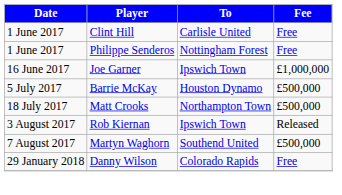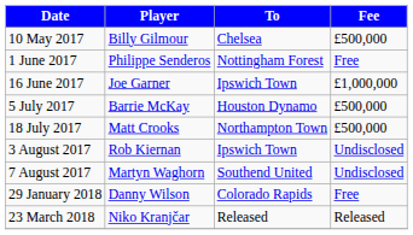 <table class="wikitable sortable">
 <tr>
 <th style="background:#00f; color:white;">Date</th>
 <th style="background:#00f; color:white;">Player</th>
 <th style="background:#00f; color:white;">To</th>
 <th style="background:#00f; color:white;">Fee</th>
 </tr>
 <tr>
-<td>1 June 2017</td>
-<td style="text-align:left;"> <a href='#'>Clint Hill</a></td>
-<td style="text-align:left;"> <a href='#'>Carlisle United</a></td>
-<td><a href='#'>Free</a></td>
+<td>10 May 2017</td>
+<td style="text-align:left;"> <a href='#'>Billy Gilmour</a></td>
+<td style="text-align:left;"> <a href='#'>Chelsea</a></td>
+<td>£500,000</td>
 </tr>
 <tr>
 <td>1 June 2017</td>
 <td style="text-align:left;"> <a href='#'>Philippe Senderos</a></td>
 <td style="text-align:left;"> <a href='#'>Nottingham Forest</a></td>
 <td><a href='#'>Free</a></td>
 </tr>
 <tr>
 <td>16 June 2017</td>
 <td style="text-align:left;"> <a href='#'>Joe Garner</a></td>
 <td style="text-align:left;"> <a href='#'>Ipswich Town</a></td>
 <td>£1,000,000</td>
 </tr>
 <tr>
 <td>5 July 2017</td>
 <td style="text-align:left;"> <a href='#'>Barrie McKay</a></td>
 <td style="text-align:left;"> <a href='#'>Houston Dynamo</a></td>
 <td>£500,000</td>
 </tr>
 <tr>
 <td>18 July 2017</td>
 <td style="text-align:left;"> <a href='#'>Matt Crooks</a></td>
 <td style="text-align:left;"> <a href='#'>Northampton Town</a></td>
 <td>£500,000</td>
 </tr>
 <tr>
 <td>3 August 2017</td>
 <td style="text-align:left;"> <a href='#'>Rob Kiernan</a></td>
 <td style="text-align:left;"> <a href='#'>Ipswich Town</a></td>
-<td>Released</td>
+<td><a href='#'>Undisclosed</a></td>
 </tr>
 <tr>
 <td>7 August 2017</td>
 <td style="text-align:left;"> <a href='#'>Martyn Waghorn</a></td>
 <td style="text-align:left;"> <a href='#'>Southend United</a></td>
-<td>£500,000</td>
+<td><a href='#'>Undisclosed</a></td>
 </tr>
 <tr>
 <td>29 January 2018</td>
 <td style="text-align:left;"> <a href='#'>Danny Wilson</a></td>
 <td style="text-align:left;"> <a href='#'>Colorado Rapids</a></td>
 <td><a href='#'>Free</a></td>
 </tr>
 <tr>
+<td>23 March 2018</td>
+<td style="text-align:left;"> <a href='#'>Niko Kranjčar</a></td>
+<td style="text-align:left;">Released</td>
+<td>Released</td>
+</tr>
+<tr>
 </tr>
 </table>
